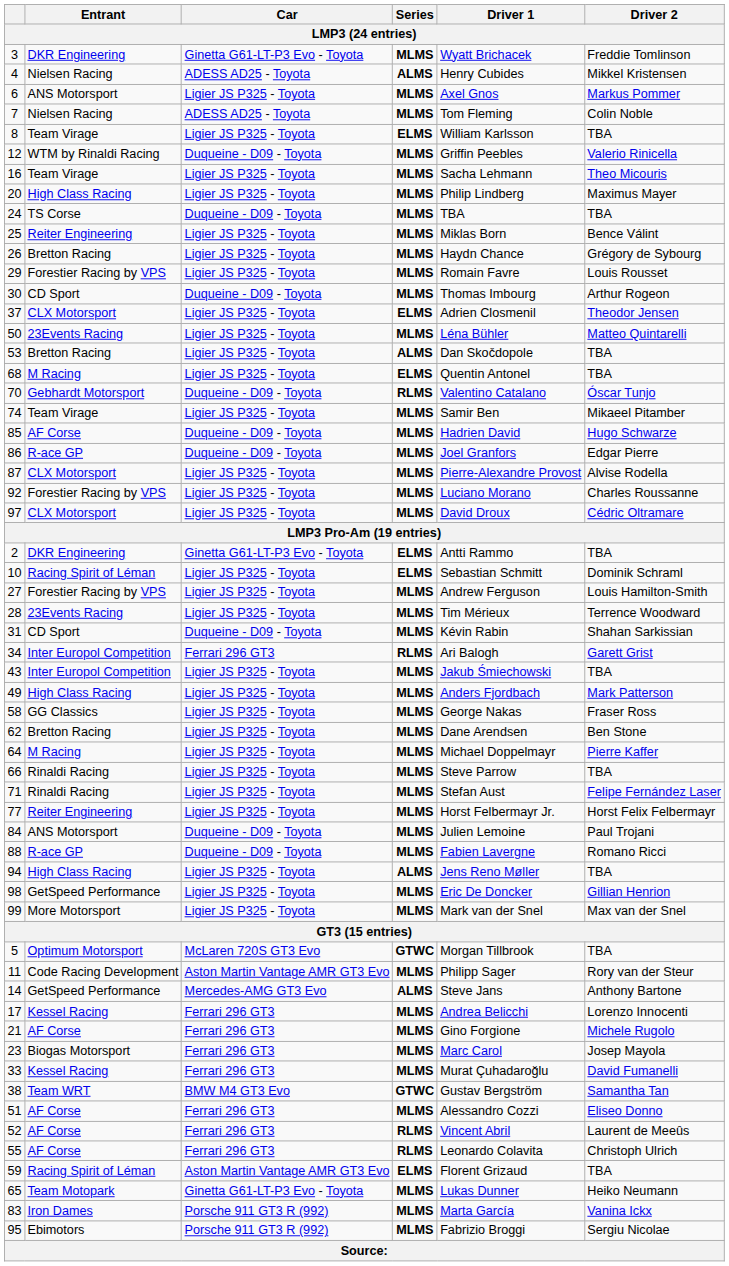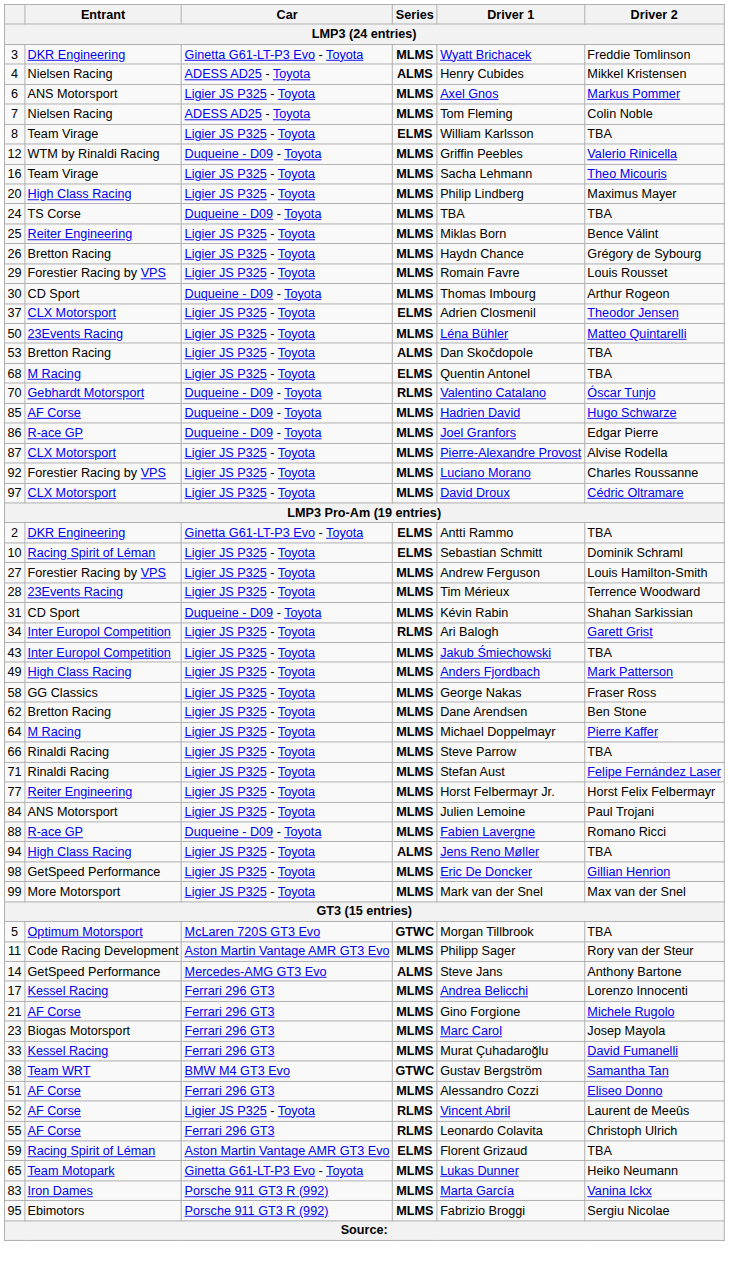 <table class="wikitable" style="font-size: 85%">
 <tr>
 <th></th>
 <th>Entrant</th>
 <th>Car</th>
 <th>Series</th>
 <th>Driver 1</th>
 <th>Driver 2</th>
 </tr>
 <tr>
 <th colspan=6>LMP3 (24 entries)</th>
 </tr>
 <tr>
 <td align="center">3</td>
 <td> <a href='#'>DKR Engineering</a></td>
 <td><a href='#'>Ginetta G61-LT-P3 Evo</a> - <a href='#'>Toyota</a></td>
 <td align="center"><strong><span>MLMS</span></strong></td>
 <td> <a href='#'>Wyatt Brichacek</a></td>
 <td> Freddie Tomlinson</td>
 </tr>
 <tr>
 <td align="center">4</td>
 <td> Nielsen Racing</td>
 <td><a href='#'>ADESS AD25</a> - <a href='#'>Toyota</a></td>
 <td align="center"><strong><span>ALMS</span></strong></td>
 <td> Henry Cubides</td>
 <td> Mikkel Kristensen</td>
 </tr>
 <tr>
 <td align="center">6</td>
 <td> ANS Motorsport</td>
 <td><a href='#'>Ligier JS P325</a> - <a href='#'>Toyota</a></td>
 <td align="center"><strong><span>MLMS</span></strong></td>
 <td> <a href='#'>Axel Gnos</a></td>
 <td> <a href='#'>Markus Pommer</a></td>
 </tr>
 <tr>
 <td align="center">7</td>
 <td> Nielsen Racing</td>
 <td><a href='#'>ADESS AD25</a> - <a href='#'>Toyota</a></td>
 <td align="center"><strong><span>MLMS</span></strong></td>
 <td> Tom Fleming</td>
 <td> Colin Noble</td>
 </tr>
 <tr>
 <td align="center">8</td>
 <td> Team Virage</td>
 <td><a href='#'>Ligier JS P325</a> - <a href='#'>Toyota</a></td>
 <td align="center"><strong><span>ELMS</span></strong></td>
 <td> William Karlsson</td>
 <td> TBA</td>
 </tr>
 <tr>
 <td align="center">12</td>
 <td> WTM by Rinaldi Racing</td>
 <td><a href='#'>Duqueine - D09</a> - <a href='#'>Toyota</a></td>
 <td align="center"><strong><span>MLMS</span></strong></td>
 <td> Griffin Peebles</td>
 <td> <a href='#'>Valerio Rinicella</a></td>
 </tr>
 <tr>
 <td align="center">16</td>
 <td> Team Virage</td>
 <td><a href='#'>Ligier JS P325</a> - <a href='#'>Toyota</a></td>
 <td align="center"><strong><span>MLMS</span></strong></td>
 <td> Sacha Lehmann</td>
 <td> <a href='#'>Theo Micouris</a></td>
 </tr>
 <tr>
 <td align="center">20</td>
 <td> <a href='#'>High Class Racing</a></td>
 <td><a href='#'>Ligier JS P325</a> - <a href='#'>Toyota</a></td>
 <td align="center"><strong><span>MLMS</span></strong></td>
 <td> Philip Lindberg</td>
 <td> Maximus Mayer</td>
 </tr>
 <tr>
 <td align="center">24</td>
 <td> TS Corse</td>
 <td><a href='#'>Duqueine - D09</a> - <a href='#'>Toyota</a></td>
 <td align="center"><strong><span>MLMS</span></strong></td>
 <td> TBA</td>
 <td> TBA</td>
 </tr>
 <tr>
 <td align="center">25</td>
 <td> <a href='#'>Reiter Engineering</a></td>
 <td><a href='#'>Ligier JS P325</a> - <a href='#'>Toyota</a></td>
 <td align="center"><strong><span>MLMS</span></strong></td>
 <td> Miklas Born</td>
 <td> Bence Válint</td>
 </tr>
 <tr>
 <td align="center">26</td>
 <td> Bretton Racing</td>
 <td><a href='#'>Ligier JS P325</a> - <a href='#'>Toyota</a></td>
 <td align="center"><strong><span>MLMS</span></strong></td>
 <td> Haydn Chance</td>
 <td> Grégory de Sybourg</td>
 </tr>
 <tr>
 <td align="center">29</td>
 <td> Forestier Racing by <a href='#'>VPS</a></td>
 <td><a href='#'>Ligier JS P325</a> - <a href='#'>Toyota</a></td>
 <td align="center"><strong><span>MLMS</span></strong></td>
 <td> Romain Favre</td>
 <td> Louis Rousset</td>
 </tr>
 <tr>
 <td align="center">30</td>
 <td> CD Sport</td>
 <td><a href='#'>Duqueine - D09</a> - <a href='#'>Toyota</a></td>
 <td align="center"><strong><span>MLMS</span></strong></td>
 <td> Thomas Imbourg</td>
 <td> Arthur Rogeon</td>
 </tr>
 <tr>
 <td align="center">37</td>
 <td> <a href='#'>CLX Motorsport</a></td>
 <td><a href='#'>Ligier JS P325</a> - <a href='#'>Toyota</a></td>
 <td align="center"><strong><span>ELMS</span></strong></td>
 <td> Adrien Closmenil</td>
 <td> <a href='#'>Theodor Jensen</a></td>
 </tr>
 <tr>
 <td align="center">50</td>
 <td> <a href='#'>23Events Racing</a></td>
 <td><a href='#'>Ligier JS P325</a> - <a href='#'>Toyota</a></td>
 <td align="center"><strong><span>MLMS</span></strong></td>
 <td> <a href='#'>Léna Bühler</a></td>
 <td> <a href='#'>Matteo Quintarelli</a></td>
 </tr>
 <tr>
 <td align="center">53</td>
 <td> Bretton Racing</td>
 <td><a href='#'>Ligier JS P325</a> - <a href='#'>Toyota</a></td>
 <td align="center"><strong><span>ALMS</span></strong></td>
 <td> Dan Skočdopole</td>
 <td> TBA</td>
 </tr>
 <tr>
 <td align="center">68</td>
 <td> <a href='#'>M Racing</a></td>
 <td><a href='#'>Ligier JS P325</a> - <a href='#'>Toyota</a></td>
 <td align="center"><strong><span>ELMS</span></strong></td>
 <td> Quentin Antonel</td>
 <td> TBA</td>
 </tr>
 <tr>
 <td align="center">70</td>
 <td> <a href='#'>Gebhardt Motorsport</a></td>
 <td><a href='#'>Duqueine - D09</a> - <a href='#'>Toyota</a></td>
 <td align="center"><strong><span>RLMS</span></strong></td>
 <td> <a href='#'>Valentino Catalano</a></td>
 <td> <a href='#'>Óscar Tunjo</a></td>
 </tr>
 <tr>
-<td align="center">74</td>
-<td> Team Virage</td>
-<td><a href='#'>Ligier JS P325</a> - <a href='#'>Toyota</a></td>
-<td align="center"><strong><span>MLMS</span></strong></td>
-<td> Samir Ben</td>
-<td> Mikaeel Pitamber</td>
-</tr>
-<tr>
 <td align="center">85</td>
 <td> <a href='#'>AF Corse</a></td>
 <td><a href='#'>Duqueine - D09</a> - <a href='#'>Toyota</a></td>
 <td align="center"><strong><span>MLMS</span></strong></td>
 <td> <a href='#'>Hadrien David</a></td>
 <td> <a href='#'>Hugo Schwarze</a></td>
 </tr>
 <tr>
 <td align="center">86</td>
 <td> <a href='#'>R-ace GP</a></td>
 <td><a href='#'>Duqueine - D09</a> - <a href='#'>Toyota</a></td>
 <td align="center"><strong><span>MLMS</span></strong></td>
 <td> <a href='#'>Joel Granfors</a></td>
 <td> Edgar Pierre</td>
 </tr>
 <tr>
 <td align="center">87</td>
 <td> <a href='#'>CLX Motorsport</a></td>
 <td><a href='#'>Ligier JS P325</a> - <a href='#'>Toyota</a></td>
 <td align="center"><strong><span>MLMS</span></strong></td>
 <td> <a href='#'>Pierre-Alexandre Provost</a></td>
 <td> Alvise Rodella</td>
 </tr>
 <tr>
 <td align="center">92</td>
 <td> Forestier Racing by <a href='#'>VPS</a></td>
 <td><a href='#'>Ligier JS P325</a> - <a href='#'>Toyota</a></td>
 <td align="center"><strong><span>MLMS</span></strong></td>
 <td> <a href='#'>Luciano Morano</a></td>
 <td> Charles Roussanne</td>
 </tr>
 <tr>
 <td align="center">97</td>
 <td> <a href='#'>CLX Motorsport</a></td>
 <td><a href='#'>Ligier JS P325</a> - <a href='#'>Toyota</a></td>
 <td align="center"><strong><span>MLMS</span></strong></td>
 <td> <a href='#'>David Droux</a></td>
 <td> <a href='#'>Cédric Oltramare</a></td>
 </tr>
 <tr>
 <th colspan=6>LMP3 Pro-Am (19 entries)</th>
 </tr>
 <tr>
 <td align="center">2</td>
 <td> <a href='#'>DKR Engineering</a></td>
 <td><a href='#'>Ginetta G61-LT-P3 Evo</a> - <a href='#'>Toyota</a></td>
 <td align="center"><strong><span>ELMS</span></strong></td>
 <td> Antti Rammo</td>
 <td> TBA</td>
 </tr>
 <tr>
 <td align="center">10</td>
 <td> <a href='#'>Racing Spirit of Léman</a></td>
 <td><a href='#'>Ligier JS P325</a> - <a href='#'>Toyota</a></td>
 <td align="center"><strong><span>ELMS</span></strong></td>
 <td> Sebastian Schmitt</td>
 <td> Dominik Schraml</td>
 </tr>
 <tr>
 <td align="center">27</td>
 <td> Forestier Racing by <a href='#'>VPS</a></td>
 <td><a href='#'>Ligier JS P325</a> - <a href='#'>Toyota</a></td>
 <td align="center"><strong><span>MLMS</span></strong></td>
 <td> Andrew Ferguson</td>
 <td> Louis Hamilton-Smith</td>
 </tr>
 <tr>
 <td align="center">28</td>
 <td> <a href='#'>23Events Racing</a></td>
 <td><a href='#'>Ligier JS P325</a> - <a href='#'>Toyota</a></td>
 <td align="center"><strong><span>MLMS</span></strong></td>
 <td> Tim Mérieux</td>
 <td> Terrence Woodward</td>
 </tr>
 <tr>
 <td align="center">31</td>
 <td> CD Sport</td>
 <td><a href='#'>Duqueine - D09</a> - <a href='#'>Toyota</a></td>
 <td align="center"><strong><span>MLMS</span></strong></td>
 <td> Kévin Rabin</td>
 <td> Shahan Sarkissian</td>
 </tr>
 <tr>
 <td align=center>34</td>
 <td> <a href='#'>Inter Europol Competition</a></td>
-<td><a href='#'>Ferrari 296 GT3</a></td>
+<td><a href='#'>Ligier JS P325</a> - <a href='#'>Toyota</a></td>
 <td align="center"><strong><span>RLMS</span></strong></td>
 <td> Ari Balogh</td>
 <td> <a href='#'>Garett Grist</a></td>
 </tr>
 <tr>
 <td align=center>43</td>
 <td> <a href='#'>Inter Europol Competition</a></td>
 <td><a href='#'>Ligier JS P325</a> - <a href='#'>Toyota</a></td>
 <td align=center><strong><span>MLMS</span></strong></td>
 <td> <a href='#'>Jakub Śmiechowski</a></td>
 <td> TBA</td>
 </tr>
 <tr>
 <td align="center">49</td>
 <td> <a href='#'>High Class Racing</a></td>
 <td><a href='#'>Ligier JS P325</a> - <a href='#'>Toyota</a></td>
 <td align="center"><strong><span>MLMS</span></strong></td>
 <td> <a href='#'>Anders Fjordbach</a></td>
 <td> <a href='#'>Mark Patterson</a></td>
 </tr>
 <tr>
 <td align=center>58</td>
 <td> GG Classics</td>
 <td><a href='#'>Ligier JS P325</a> - <a href='#'>Toyota</a></td>
 <td align=center><strong><span>MLMS</span></strong></td>
 <td> George Nakas</td>
 <td> Fraser Ross</td>
 </tr>
 <tr>
 <td align="center">62</td>
 <td> Bretton Racing</td>
 <td><a href='#'>Ligier JS P325</a> - <a href='#'>Toyota</a></td>
 <td align="center"><strong><span>MLMS</span></strong></td>
 <td> Dane Arendsen</td>
 <td> Ben Stone</td>
 </tr>
 <tr>
 <td align="center">64</td>
 <td> <a href='#'>M Racing</a></td>
 <td><a href='#'>Ligier JS P325</a> - <a href='#'>Toyota</a></td>
 <td align="center"><strong><span>MLMS</span></strong></td>
 <td> Michael Doppelmayr</td>
 <td> <a href='#'>Pierre Kaffer</a></td>
 </tr>
 <tr>
 <td align=center>66</td>
 <td> Rinaldi Racing</td>
 <td><a href='#'>Ligier JS P325</a> - <a href='#'>Toyota</a></td>
 <td align=center><strong><span>MLMS</span></strong></td>
 <td> Steve Parrow</td>
 <td> TBA</td>
 </tr>
 <tr>
 <td align=center>71</td>
 <td> Rinaldi Racing</td>
 <td><a href='#'>Ligier JS P325</a> - <a href='#'>Toyota</a></td>
 <td align=center><strong><span>MLMS</span></strong></td>
 <td> Stefan Aust</td>
 <td> <a href='#'>Felipe Fernández Laser</a></td>
 </tr>
 <tr>
 <td align="center">77</td>
 <td> <a href='#'>Reiter Engineering</a></td>
 <td><a href='#'>Ligier JS P325</a> - <a href='#'>Toyota</a></td>
 <td align="center"><strong><span>MLMS</span></strong></td>
 <td> Horst Felbermayr Jr.</td>
 <td> Horst Felix Felbermayr</td>
 </tr>
 <tr>
 <td align="center">84</td>
 <td> ANS Motorsport</td>
-<td><a href='#'>Duqueine - D09</a> - <a href='#'>Toyota</a></td>
+<td><a href='#'>Ligier JS P325</a> - <a href='#'>Toyota</a></td>
 <td align="center"><strong><span>MLMS</span></strong></td>
 <td> Julien Lemoine</td>
 <td> Paul Trojani</td>
 </tr>
 <tr>
 <td align="center">88</td>
 <td> <a href='#'>R-ace GP</a></td>
 <td><a href='#'>Duqueine - D09</a> - <a href='#'>Toyota</a></td>
 <td align="center"><strong><span>MLMS</span></strong></td>
 <td> <a href='#'>Fabien Lavergne</a></td>
 <td> Romano Ricci</td>
 </tr>
 <tr>
 <td align="center">94</td>
 <td> <a href='#'>High Class Racing</a></td>
 <td><a href='#'>Ligier JS P325</a> - <a href='#'>Toyota</a></td>
 <td align="center"><strong><span>ALMS</span></strong></td>
 <td> <a href='#'>Jens Reno Møller</a></td>
 <td> TBA</td>
 </tr>
 <tr>
 <td align="center">98</td>
 <td> GetSpeed Performance</td>
 <td><a href='#'>Ligier JS P325</a> - <a href='#'>Toyota</a></td>
 <td align="center"><strong><span>MLMS</span></strong></td>
 <td> <a href='#'>Eric De Doncker</a></td>
 <td> <a href='#'>Gillian Henrion</a></td>
 </tr>
 <tr>
 <td align="center">99</td>
 <td> More Motorsport</td>
 <td><a href='#'>Ligier JS P325</a> - <a href='#'>Toyota</a></td>
 <td align="center"><strong><span>MLMS</span></strong></td>
 <td> Mark van der Snel</td>
 <td> Max van der Snel</td>
 </tr>
 <tr>
 <th colspan=6>GT3 (15 entries)</th>
 </tr>
 <tr>
 <td align="center">5</td>
 <td> <a href='#'>Optimum Motorsport</a></td>
 <td><a href='#'>McLaren 720S GT3 Evo</a></td>
 <td align="center"><strong><span>GTWC</span></strong></td>
 <td> Morgan Tillbrook</td>
 <td> TBA</td>
 </tr>
 <tr>
 <td align="center">11</td>
 <td> Code Racing Development</td>
 <td><a href='#'>Aston Martin Vantage AMR GT3 Evo</a></td>
 <td align="center"><strong><span>MLMS</span></strong></td>
 <td> Philipp Sager</td>
 <td> Rory van der Steur</td>
 </tr>
 <tr>
 <td align="center">14</td>
 <td> GetSpeed Performance</td>
 <td><a href='#'>Mercedes-AMG GT3 Evo</a></td>
 <td align="center"><strong><span>ALMS</span></strong></td>
 <td> Steve Jans</td>
 <td> Anthony Bartone</td>
 </tr>
 <tr>
 <td align="center">17</td>
 <td> <a href='#'>Kessel Racing</a></td>
 <td><a href='#'>Ferrari 296 GT3</a></td>
 <td align="center"><strong><span>MLMS</span></strong></td>
 <td> <a href='#'>Andrea Belicchi</a></td>
 <td> Lorenzo Innocenti</td>
 </tr>
 <tr>
 <td align="center">21</td>
 <td> <a href='#'>AF Corse</a></td>
 <td><a href='#'>Ferrari 296 GT3</a></td>
 <td align=center><strong><span>MLMS</span></strong></td>
 <td> Gino Forgione</td>
 <td> <a href='#'>Michele Rugolo</a></td>
 </tr>
 <tr>
 <td align="center">23</td>
 <td> Biogas Motorsport</td>
 <td><a href='#'>Ferrari 296 GT3</a></td>
 <td align="center"><strong><span>MLMS</span></strong></td>
 <td> <a href='#'>Marc Carol</a></td>
 <td> Josep Mayola</td>
 </tr>
 <tr>
 <td align="center">33</td>
 <td> <a href='#'>Kessel Racing</a></td>
 <td><a href='#'>Ferrari 296 GT3</a></td>
 <td align="center"><strong><span>MLMS</span></strong></td>
 <td> Murat Çuhadaroğlu</td>
 <td> <a href='#'>David Fumanelli</a></td>
 </tr>
 <tr>
 <td align="center">38</td>
 <td> <a href='#'>Team WRT</a></td>
 <td><a href='#'>BMW M4 GT3 Evo</a></td>
 <td align="center"><strong><span>GTWC</span></strong></td>
 <td> Gustav Bergström</td>
 <td> <a href='#'>Samantha Tan</a></td>
 </tr>
 <tr>
 <td align="center">51</td>
 <td> <a href='#'>AF Corse</a></td>
 <td><a href='#'>Ferrari 296 GT3</a></td>
 <td align="center"><strong><span>MLMS</span></strong></td>
 <td> Alessandro Cozzi</td>
 <td> <a href='#'>Eliseo Donno</a></td>
 </tr>
 <tr>
 <td align="center">52</td>
 <td> <a href='#'>AF Corse</a></td>
-<td><a href='#'>Ferrari 296 GT3</a></td>
+<td><a href='#'>Ligier JS P325</a> - <a href='#'>Toyota</a></td>
 <td align="center"><strong><span>RLMS</span></strong></td>
 <td> <a href='#'>Vincent Abril</a></td>
 <td> Laurent de Meeûs</td>
 </tr>
 <tr>
 <td align="center">55</td>
 <td> <a href='#'>AF Corse</a></td>
 <td><a href='#'>Ferrari 296 GT3</a></td>
 <td align="center"><strong><span>RLMS</span></strong></td>
 <td> Leonardo Colavita</td>
 <td> Christoph Ulrich</td>
 </tr>
 <tr>
 <td align="center">59</td>
 <td> <a href='#'>Racing Spirit of Léman</a></td>
 <td><a href='#'>Aston Martin Vantage AMR GT3 Evo</a></td>
 <td align="center"><strong><span>ELMS</span></strong></td>
 <td> Florent Grizaud</td>
 <td> TBA</td>
 </tr>
 <tr>
 <td align="center">65</td>
 <td> <a href='#'>Team Motopark</a></td>
 <td><a href='#'>Ginetta G61-LT-P3 Evo</a> - <a href='#'>Toyota</a></td>
 <td align="center"><strong><span>MLMS</span></strong></td>
 <td> <a href='#'>Lukas Dunner</a></td>
 <td> Heiko Neumann</td>
 </tr>
 <tr>
 <td align="center">83</td>
 <td> <a href='#'>Iron Dames</a></td>
 <td><a href='#'>Porsche 911 GT3 R (992)</a></td>
 <td align="center"><strong><span>MLMS</span></strong></td>
 <td> <a href='#'>Marta García</a></td>
 <td> <a href='#'>Vanina Ickx</a></td>
 </tr>
 <tr>
 <td align="center">95</td>
 <td> Ebimotors</td>
 <td><a href='#'>Porsche 911 GT3 R (992)</a></td>
 <td align="center"><strong><span>MLMS</span></strong></td>
 <td> Fabrizio Broggi</td>
 <td> Sergiu Nicolae</td>
 </tr>
 <tr>
 <th colspan=6>Source:</th>
 </tr>
 </table>
